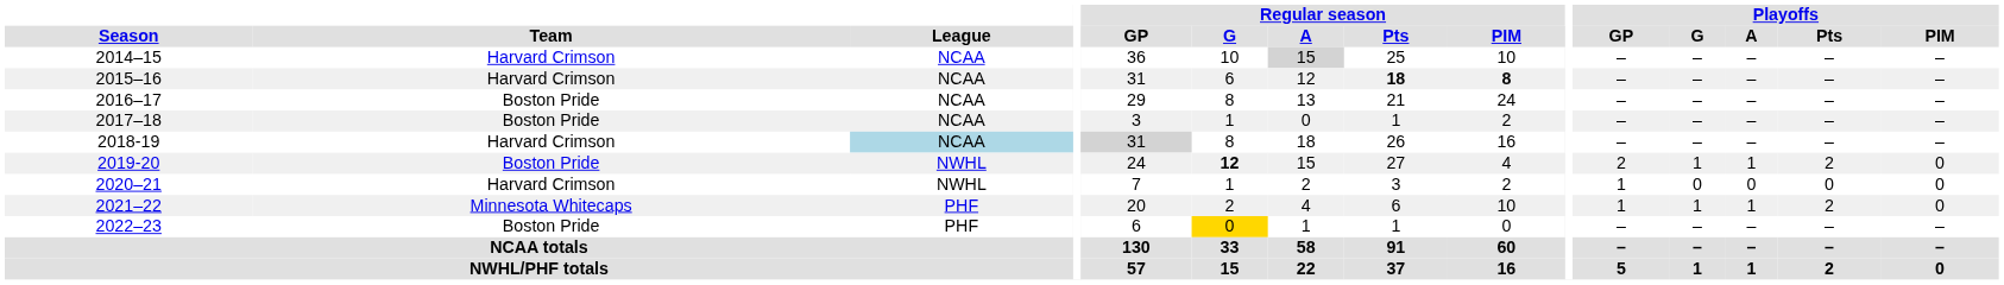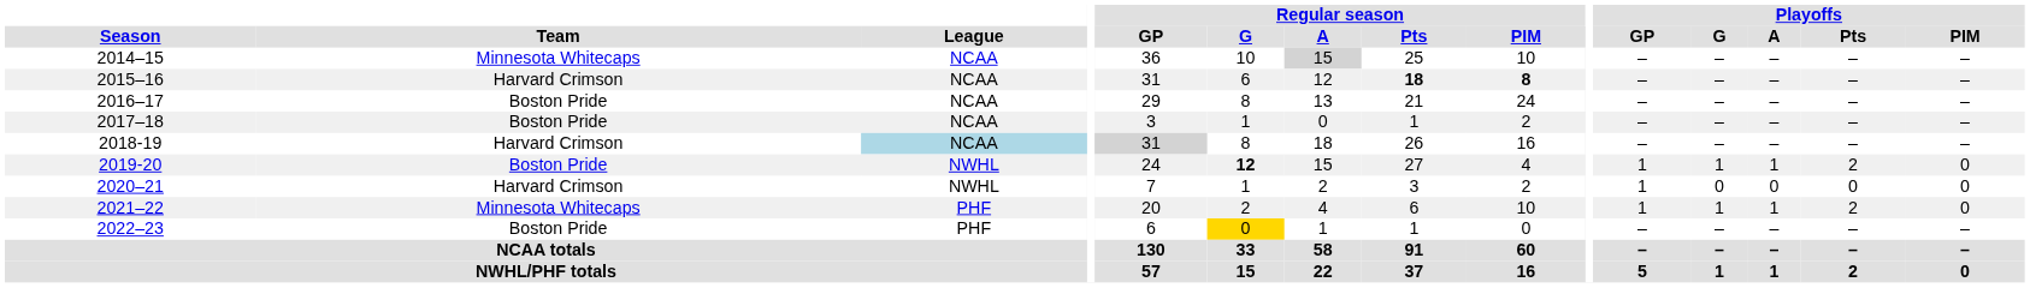 <table border="0" cellpadding="1" cellspacing="0" style="text-align:center; width:95%">
 <tr bgcolor="#e0e0e0">
 <th colspan="3" bgcolor="#ffffff"></th>
 <th rowspan="99" bgcolor="#ffffff"></th>
 <th colspan="5"><a href='#'>Regular season</a></th>
 <th rowspan="99" bgcolor="#ffffff"></th>
 <th colspan="5"><a href='#'>Playoffs</a></th>
 </tr>
 <tr bgcolor="#e0e0e0">
 <th><a href='#'>Season</a></th>
 <th>Team</th>
 <th>League</th>
 <th>GP</th>
 <th><a href='#'>G</a></th>
 <th><a href='#'>A</a></th>
 <th><a href='#'>Pts</a></th>
 <th><a href='#'>PIM</a></th>
 <th>GP</th>
 <th>G</th>
 <th>A</th>
 <th>Pts</th>
 <th>PIM</th>
 </tr>
 <tr>
 <td>2014–15</td>
-<td><a href='#'>Harvard Crimson</a></td>
+<td><a href='#'>Minnesota Whitecaps</a></td>
 <td><a href='#'>NCAA</a></td>
 <td>36</td>
 <td>10</td>
 <td style="background: lightgrey;">15</td>
 <td>25</td>
 <td>10</td>
 <td>–</td>
 <td>–</td>
 <td>–</td>
 <td>–</td>
 <td>–</td>
 </tr>
 <tr style="background:#f0f0f0;">
 <td>2015–16</td>
 <td>Harvard Crimson</td>
 <td>NCAA</td>
 <td>31</td>
 <td>6</td>
 <td>12</td>
 <td><strong>18</strong></td>
 <td><strong>8</strong></td>
 <td>–</td>
 <td>–</td>
 <td>–</td>
 <td>–</td>
 <td>–</td>
 </tr>
 <tr>
 <td>2016–17</td>
 <td>Boston Pride</td>
 <td>NCAA</td>
 <td>29</td>
 <td>8</td>
 <td>13</td>
 <td>21</td>
 <td>24</td>
 <td>–</td>
 <td>–</td>
 <td>–</td>
 <td>–</td>
 <td>–</td>
 </tr>
 <tr style="background:#f0f0f0;">
 <td>2017–18</td>
 <td>Boston Pride</td>
 <td>NCAA</td>
 <td>3</td>
 <td>1</td>
 <td>0</td>
 <td>1</td>
 <td>2</td>
 <td>–</td>
 <td>–</td>
 <td>–</td>
 <td>–</td>
 <td>–</td>
 </tr>
 <tr>
 <td>2018-19</td>
 <td>Harvard Crimson</td>
 <td style="background: lightblue;">NCAA</td>
 <td style="background: lightgrey;">31</td>
 <td>8</td>
 <td>18</td>
 <td>26</td>
 <td>16</td>
 <td>–</td>
 <td>–</td>
 <td>–</td>
 <td>–</td>
 <td>–</td>
 </tr>
 <tr bgcolor="#f0f0f0">
 <td><a href='#'>2019-20</a></td>
 <td><a href='#'>Boston Pride</a></td>
 <td><a href='#'>NWHL</a></td>
 <td>24</td>
 <td><strong>12</strong></td>
 <td>15</td>
 <td>27</td>
 <td>4</td>
-<td>2</td>
+<td>1</td>
 <td>1</td>
 <td>1</td>
 <td>2</td>
 <td>0</td>
 </tr>
 <tr>
 <td><a href='#'>2020–21</a></td>
 <td>Harvard Crimson</td>
 <td>NWHL</td>
 <td>7</td>
 <td>1</td>
 <td>2</td>
 <td>3</td>
 <td>2</td>
 <td>1</td>
 <td>0</td>
 <td>0</td>
 <td>0</td>
 <td>0</td>
 </tr>
 <tr bgcolor="#f0f0f0">
 <td><a href='#'>2021–22</a></td>
 <td><a href='#'>Minnesota Whitecaps</a></td>
 <td><a href='#'>PHF</a></td>
 <td>20</td>
 <td>2</td>
 <td>4</td>
 <td>6</td>
 <td>10</td>
 <td>1</td>
 <td>1</td>
 <td>1</td>
 <td>2</td>
 <td>0</td>
 </tr>
 <tr>
 <td><a href='#'>2022–23</a></td>
 <td>Boston Pride</td>
 <td>PHF</td>
 <td>6</td>
 <td style="background: gold;">0</td>
 <td>1</td>
 <td>1</td>
 <td>0</td>
 <td>–</td>
 <td>–</td>
 <td>–</td>
 <td>–</td>
 <td>–</td>
 </tr>
 <tr bgcolor="#e0e0e0">
 <th colspan="3">NCAA totals</th>
 <th>130</th>
 <th>33</th>
 <th>58</th>
 <th>91</th>
 <th>60</th>
 <th>–</th>
 <th>–</th>
 <th>–</th>
 <th>–</th>
 <th>–</th>
 </tr>
 <tr bgcolor="#e0e0e0">
 <th colspan="3">NWHL/PHF totals</th>
 <th>57</th>
 <th>15</th>
 <th>22</th>
 <th>37</th>
 <th>16</th>
 <th>5</th>
 <th>1</th>
 <th>1</th>
 <th>2</th>
 <th>0</th>
 </tr>
 </table>
